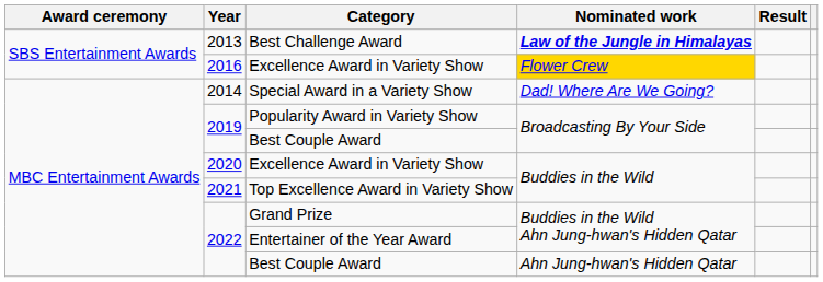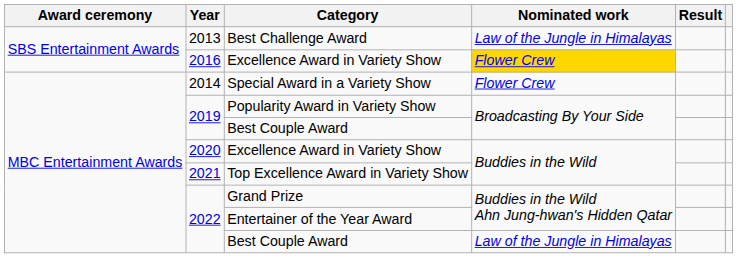 <table class="wikitable sortable plainrowheader">
 <tr>
 <th>Award ceremony</th>
 <th>Year</th>
 <th>Category</th>
 <th>Nominated work</th>
 <th>Result</th>
 <th class="unsortable"></th>
 </tr>
 <tr>
 <td rowspan="2"><a href='#'>SBS Entertainment Awards</a></td>
 <td align="center">2013</td>
 <td>Best Challenge Award</td>
-<td><strong><em><a href='#'>Law of the Jungle in Himalayas</a></em></strong></td>
+<td><em><a href='#'>Law of the Jungle in Himalayas</a></em></td>
 <td></td>
 <td></td>
 </tr>
 <tr>
 <td align="center"><a href='#'>2016</a></td>
 <td>Excellence Award in Variety Show</td>
 <td style="background: gold;"><em><a href='#'>Flower Crew</a></em></td>
 <td></td>
 <td></td>
 </tr>
 <tr>
 <td rowspan="8"><a href='#'>MBC Entertainment Awards</a></td>
 <td align="center">2014</td>
 <td>Special Award in a Variety Show</td>
-<td><em><a href='#'>Dad! Where Are We Going?</a></em></td>
+<td><em><a href='#'>Flower Crew</a></em></td>
 <td></td>
 <td></td>
 </tr>
 <tr>
 <td align="center" rowspan=2><a href='#'>2019</a></td>
 <td>Popularity Award in Variety Show</td>
 <td rowspan=2><em>Broadcasting By Your Side</em></td>
 <td></td>
 <td></td>
 </tr>
 <tr>
 <td>Best Couple Award</td>
 <td></td>
 <td></td>
 </tr>
 <tr>
 <td align="center"><a href='#'>2020</a></td>
 <td>Excellence Award in Variety Show</td>
 <td rowspan=2><em>Buddies in the Wild</em></td>
 <td></td>
 <td></td>
 </tr>
 <tr>
 <td align="center"><a href='#'>2021</a></td>
 <td>Top Excellence Award in Variety Show</td>
 <td></td>
 <td></td>
 </tr>
 <tr>
 <td align="center" rowspan=3><a href='#'>2022</a></td>
 <td>Grand Prize</td>
 <td rowspan=2><em>Buddies in the Wild</em><br><em>Ahn Jung-hwan's Hidden Qatar</em></td>
 <td></td>
 <td></td>
 </tr>
 <tr>
 <td>Entertainer of the Year Award</td>
 <td></td>
 <td></td>
 </tr>
 <tr>
 <td>Best Couple Award</td>
-<td><em>Ahn Jung-hwan's Hidden Qatar</em></td>
+<td><em><a href='#'>Law of the Jungle in Himalayas</a></em></td>
 <td></td>
 <td></td>
 </tr>
 </table>
